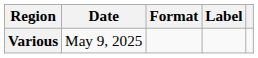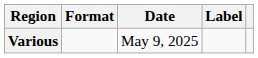 <table class="wikitable plainrowheaders">
 <tr>
 <th>Region</th>
+<th>Format</th>
 <th>Date</th>
-<th>Format</th>
 <th>Label</th>
 <th></th>
 </tr>
 <tr>
 <th scope="row">Various</th>
+<td></td>
 <td>May 9, 2025</td>
-<td></td>
 <td></td>
 <td></td>
 </tr>
 </table>
